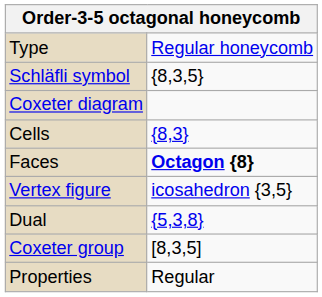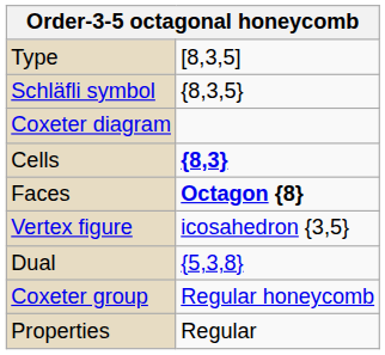 <table class="wikitable" align="right" style="margin-left:10px">
 <tr>
 <th bgcolor=#e7dcc3 colspan=2>Order-3-5 octagonal honeycomb</th>
 </tr>
 <tr>
 <td bgcolor=#e7dcc3>Type</td>
-<td><a href='#'>Regular honeycomb</a></td>
+<td>[8,3,5]</td>
 </tr>
 <tr>
 <td bgcolor=#e7dcc3><a href='#'>Schläfli symbol</a></td>
 <td>{8,3,5}</td>
 </tr>
 <tr>
 <td bgcolor=#e7dcc3><a href='#'>Coxeter diagram</a></td>
 <td></td>
 </tr>
 <tr>
 <td bgcolor=#e7dcc3>Cells</td>
-<td><a href='#'>{8,3}</a> </td>
+<td><strong><a href='#'>{8,3}</a> </strong></td>
 </tr>
 <tr>
 <td bgcolor=#e7dcc3>Faces</td>
 <td><strong><a href='#'>Octagon</a> {8}</strong></td>
 </tr>
 <tr>
 <td bgcolor=#e7dcc3><a href='#'>Vertex figure</a></td>
 <td><a href='#'>icosahedron</a> {3,5}</td>
 </tr>
 <tr>
 <td bgcolor=#e7dcc3>Dual</td>
 <td><a href='#'>{5,3,8}</a></td>
 </tr>
 <tr>
 <td bgcolor=#e7dcc3><a href='#'>Coxeter group</a></td>
-<td>[8,3,5]</td>
+<td><a href='#'>Regular honeycomb</a></td>
 </tr>
 <tr>
 <td bgcolor=#e7dcc3>Properties</td>
 <td>Regular</td>
 </tr>
 </table>
